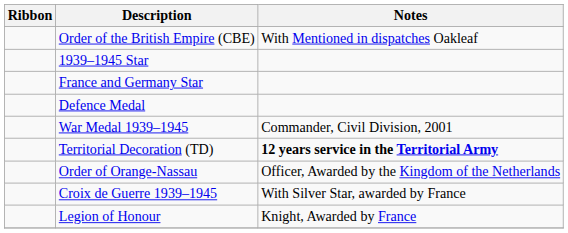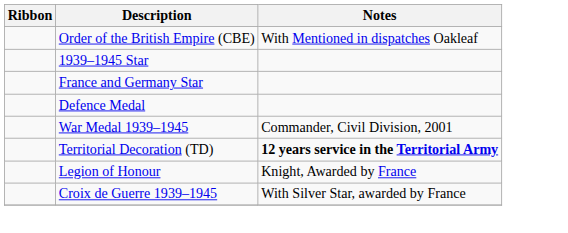 <table class="wikitable">
 <tr>
 <th>Ribbon</th>
 <th>Description</th>
 <th>Notes</th>
 </tr>
 <tr>
 <td></td>
 <td><a href='#'>Order of the British Empire</a> (CBE)</td>
 <td>With <a href='#'>Mentioned in dispatches</a> Oakleaf</td>
 </tr>
 <tr>
 <td></td>
 <td><a href='#'>1939–1945 Star</a></td>
 <td></td>
 </tr>
 <tr>
 <td></td>
 <td><a href='#'>France and Germany Star</a></td>
 <td></td>
 </tr>
 <tr>
 <td></td>
 <td><a href='#'>Defence Medal</a></td>
 <td></td>
 </tr>
 <tr>
 <td></td>
 <td><a href='#'>War Medal 1939–1945</a></td>
 <td>Commander, Civil Division, 2001</td>
 </tr>
 <tr>
 <td></td>
 <td><a href='#'>Territorial Decoration</a> (TD)</td>
 <td><strong>12 years service in the <a href='#'>Territorial Army</a></strong></td>
 </tr>
 <tr>
 <td></td>
-<td><a href='#'>Order of Orange-Nassau</a></td>
-<td>Officer, Awarded by the <a href='#'>Kingdom of the Netherlands</a></td>
+<td><a href='#'>Legion of Honour</a></td>
+<td>Knight, Awarded by <a href='#'>France</a></td>
 </tr>
 <tr>
 <td></td>
 <td><a href='#'>Croix de Guerre 1939–1945</a></td>
 <td>With Silver Star, awarded by France</td>
 </tr>
 <tr>
-<td></td>
-<td><a href='#'>Legion of Honour</a></td>
-<td>Knight, Awarded by <a href='#'>France</a></td>
-</tr>
-<tr>
 </tr>
 </table>
